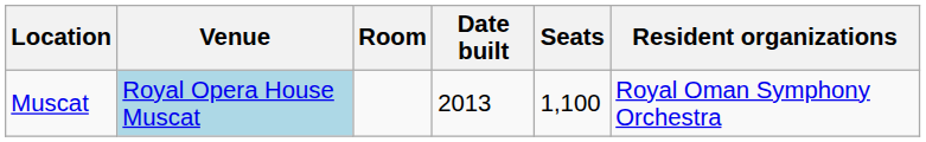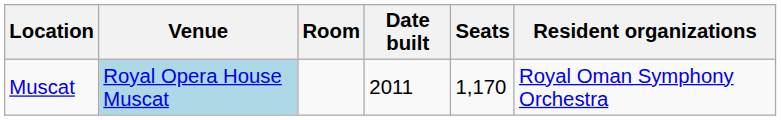 <table class="wikitable">
 <tr>
 <th>Location</th>
 <th>Venue</th>
 <th>Room</th>
 <th>Date built</th>
 <th>Seats</th>
 <th>Resident organizations</th>
 </tr>
 <tr>
 <td><a href='#'>Muscat</a></td>
 <td style="background: lightblue;"><a href='#'>Royal Opera House Muscat</a></td>
 <td></td>
-<td>2013</td>
-<td>1,100</td>
+<td>2011</td>
+<td>1,170</td>
 <td><a href='#'>Royal Oman Symphony Orchestra</a></td>
 </tr>
 </table>
